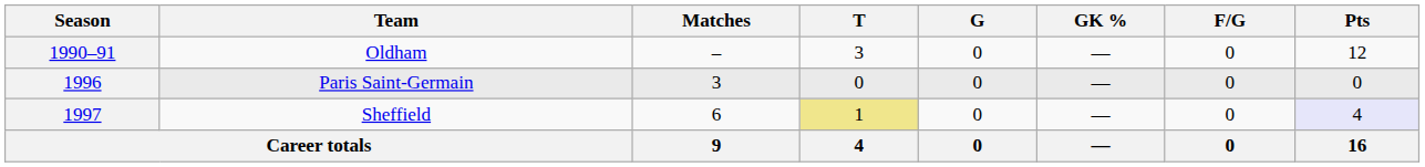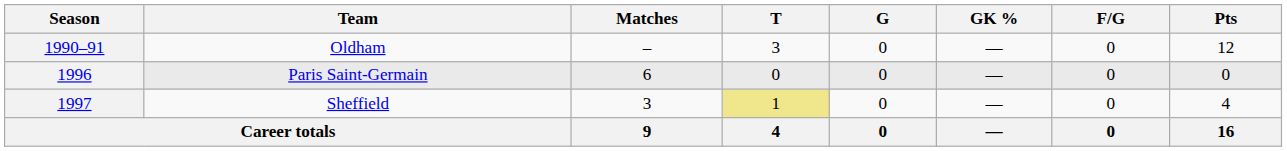 <table class="wikitable sortable"  style="font-size:90%; text-align:center; width:85%;">
 <tr>
 <th width=2%>Season</th>
 <th width=8%>Team</th>
 <th width=2%>Matches</th>
 <th width=2%>T</th>
 <th width=2%>G</th>
 <th width=2%>GK %</th>
 <th width=2%>F/G</th>
 <th width=2%>Pts</th>
 </tr>
 <tr>
 <th scope="row" style="text-align:center; font-weight:normal"><a href='#'>1990–91</a></th>
 <td style="text-align:center;"> <a href='#'>Oldham</a></td>
 <td>–</td>
 <td>3</td>
 <td>0</td>
 <td>—</td>
 <td>0</td>
 <td>12</td>
 </tr>
 <tr style="background-color: #EAEAEA">
 <th scope="row" style="text-align:center; font-weight:normal"><a href='#'>1996</a></th>
 <td style="text-align:center;"> <a href='#'>Paris Saint-Germain</a></td>
-<td>3</td>
+<td>6</td>
 <td>0</td>
 <td>0</td>
 <td>—</td>
 <td>0</td>
 <td>0</td>
 </tr>
 <tr>
 <th scope="row" style="text-align:center; font-weight:normal"><a href='#'>1997</a></th>
 <td style="text-align:center;"> <a href='#'>Sheffield</a></td>
-<td>6</td>
+<td>3</td>
 <td style="background: khaki;">1</td>
 <td>0</td>
 <td>—</td>
 <td>0</td>
-<td style="background: lavender;">4</td>
+<td>4</td>
 </tr>
 <tr class="sortbottom">
 <th colspan=2>Career totals</th>
 <th>9</th>
 <th>4</th>
 <th>0</th>
 <th>—</th>
 <th>0</th>
 <th>16</th>
 </tr>
 </table>
